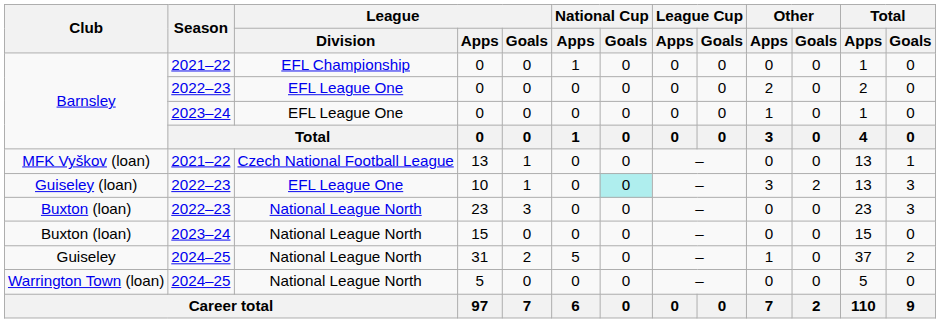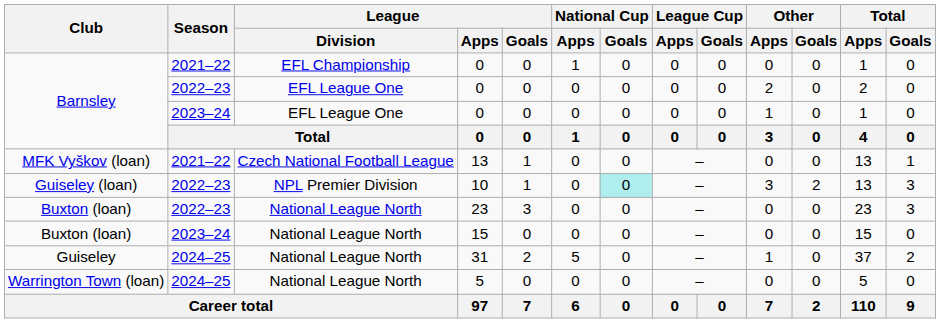 <table class="wikitable" style="text-align:center">
 <tr>
 <th rowspan="2">Club</th>
 <th rowspan="2">Season</th>
 <th colspan="3">League</th>
 <th colspan="2">National Cup</th>
 <th colspan="2">League Cup</th>
 <th colspan="2">Other</th>
 <th colspan="2">Total</th>
 </tr>
 <tr>
 <th>Division</th>
 <th>Apps</th>
 <th>Goals</th>
 <th>Apps</th>
 <th>Goals</th>
 <th>Apps</th>
 <th>Goals</th>
 <th>Apps</th>
 <th>Goals</th>
 <th>Apps</th>
 <th>Goals</th>
 </tr>
 <tr>
 <td rowspan="4"><a href='#'>Barnsley</a></td>
 <td><a href='#'>2021–22</a></td>
 <td><a href='#'>EFL Championship</a></td>
 <td>0</td>
 <td>0</td>
 <td>1</td>
 <td>0</td>
 <td>0</td>
 <td>0</td>
 <td>0</td>
 <td>0</td>
 <td>1</td>
 <td>0</td>
 </tr>
 <tr>
 <td><a href='#'>2022–23</a></td>
 <td><a href='#'>EFL League One</a></td>
 <td>0</td>
 <td>0</td>
 <td>0</td>
 <td>0</td>
 <td>0</td>
 <td>0</td>
 <td>2</td>
 <td>0</td>
 <td>2</td>
 <td>0</td>
 </tr>
 <tr>
 <td><a href='#'>2023–24</a></td>
 <td>EFL League One</td>
 <td>0</td>
 <td>0</td>
 <td>0</td>
 <td>0</td>
 <td>0</td>
 <td>0</td>
 <td>1</td>
 <td>0</td>
 <td>1</td>
 <td>0</td>
 </tr>
 <tr>
 <th colspan="2">Total</th>
 <th>0</th>
 <th>0</th>
 <th>1</th>
 <th>0</th>
 <th>0</th>
 <th>0</th>
 <th>3</th>
 <th>0</th>
 <th>4</th>
 <th>0</th>
 </tr>
 <tr>
 <td><a href='#'>MFK Vyškov</a> (loan)</td>
 <td><a href='#'>2021–22</a></td>
 <td><a href='#'>Czech National Football League</a></td>
 <td>13</td>
 <td>1</td>
 <td>0</td>
 <td>0</td>
 <td colspan="2">–</td>
 <td>0</td>
 <td>0</td>
 <td>13</td>
 <td>1</td>
 </tr>
 <tr>
 <td><a href='#'>Guiseley</a> (loan)</td>
 <td><a href='#'>2022–23</a></td>
-<td><a href='#'>EFL League One</a></td>
+<td><a href='#'>NPL</a> Premier Division</td>
 <td>10</td>
 <td>1</td>
 <td>0</td>
 <td style="background: paleturquoise;">0</td>
 <td colspan="2">–</td>
 <td>3</td>
 <td>2</td>
 <td>13</td>
 <td>3</td>
 </tr>
 <tr>
 <td><a href='#'>Buxton</a> (loan)</td>
 <td><a href='#'>2022–23</a></td>
 <td><a href='#'>National League North</a></td>
 <td>23</td>
 <td>3</td>
 <td>0</td>
 <td>0</td>
 <td colspan="2">–</td>
 <td>0</td>
 <td>0</td>
 <td>23</td>
 <td>3</td>
 </tr>
 <tr>
 <td>Buxton (loan)</td>
 <td><a href='#'>2023–24</a></td>
 <td>National League North</td>
 <td>15</td>
 <td>0</td>
 <td>0</td>
 <td>0</td>
 <td colspan="2">–</td>
 <td>0</td>
 <td>0</td>
 <td>15</td>
 <td>0</td>
 </tr>
 <tr>
 <td>Guiseley</td>
 <td><a href='#'>2024–25</a></td>
 <td>National League North</td>
 <td>31</td>
 <td>2</td>
 <td>5</td>
 <td>0</td>
 <td colspan="2">–</td>
 <td>1</td>
 <td>0</td>
 <td>37</td>
 <td>2</td>
 </tr>
 <tr>
 <td><a href='#'>Warrington Town</a> (loan)</td>
 <td><a href='#'>2024–25</a></td>
 <td>National League North</td>
 <td>5</td>
 <td>0</td>
 <td>0</td>
 <td>0</td>
 <td colspan="2">–</td>
 <td>0</td>
 <td>0</td>
 <td>5</td>
 <td>0</td>
 </tr>
 <tr>
 <th colspan="3">Career total</th>
 <th>97</th>
 <th>7</th>
 <th>6</th>
 <th>0</th>
 <th>0</th>
 <th>0</th>
 <th>7</th>
 <th>2</th>
 <th>110</th>
 <th>9</th>
 </tr>
 </table>
